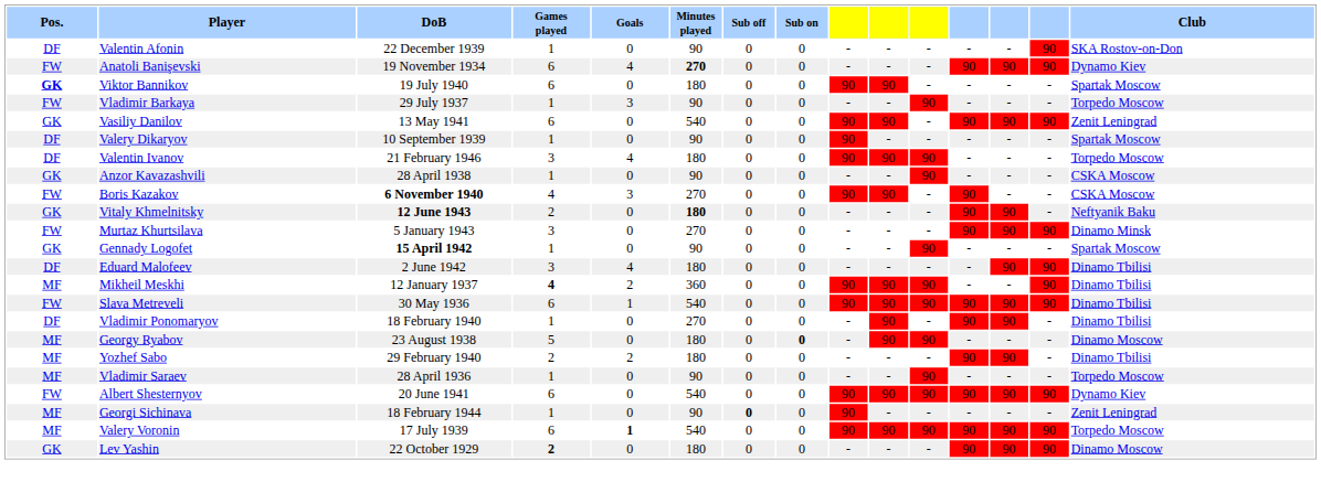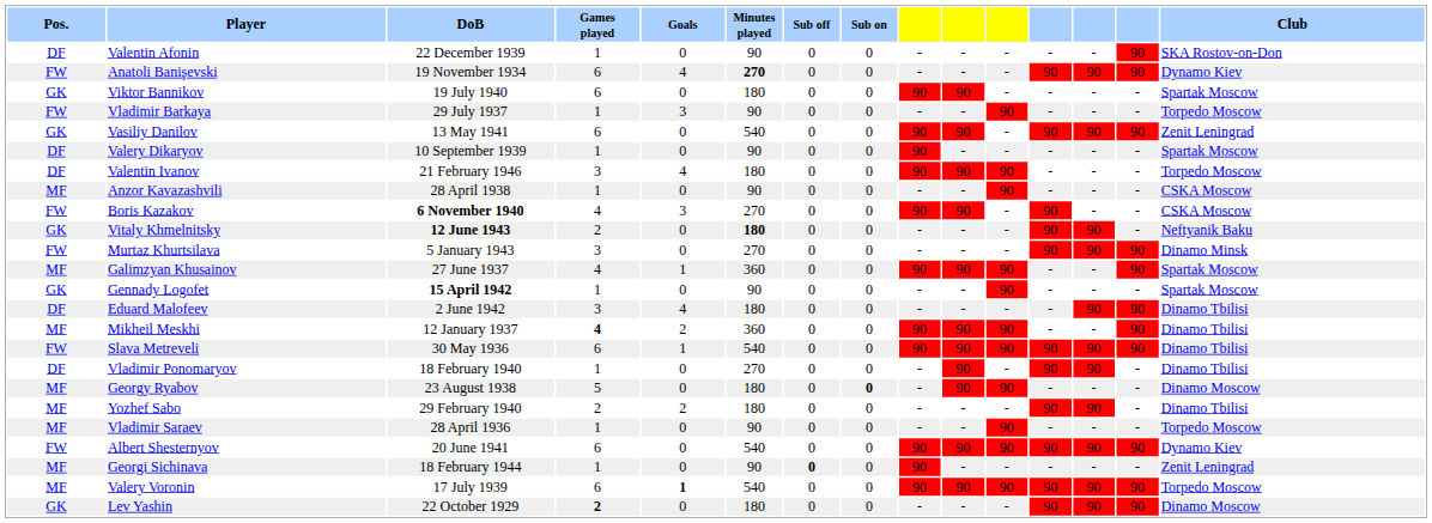 <table border="0" width="100%" style="border: 1px solid #999; background-color:#FFFFFF; text-align:center">
 <tr align="center" bgcolor="#AAD0FF">
 <th width=7%>Pos.</th>
 <th width=20%>Player</th>
 <th width=12%>DoB</th>
 <th width=6%><small>Games<br>played</small></th>
 <th width=6%><small>Goals</small></th>
 <th width=4%><small>Minutes<br>played</small></th>
 <th width=4%><small>Sub off</small></th>
 <th width=4%><small>Sub on</small></th>
 <th width=3% bgcolor=yellow></th>
 <th width=3% bgcolor=yellow></th>
 <th width=3% bgcolor=yellow></th>
 <th width=3%></th>
 <th width=3%></th>
 <th width=3%></th>
 <th width=27%>Club</th>
 </tr>
 <tr>
 <td><a href='#'>DF</a></td>
 <td align="left"><a href='#'>Valentin Afonin</a></td>
 <td>22 December 1939</td>
 <td>1</td>
 <td>0</td>
 <td>90</td>
 <td>0</td>
 <td>0</td>
 <td>-</td>
 <td>-</td>
 <td>-</td>
 <td>-</td>
 <td>-</td>
 <td bgcolor=red>90</td>
 <td align="left"> <a href='#'>SKA Rostov-on-Don</a></td>
 </tr>
 <tr bgcolor="#EFEFEF">
 <td><a href='#'>FW</a></td>
 <td align="left"><a href='#'>Anatoli Banişevski</a></td>
 <td>19 November 1934</td>
 <td>6</td>
 <td>4</td>
 <td><strong>270</strong></td>
 <td>0</td>
 <td>0</td>
 <td>-</td>
 <td>-</td>
 <td>-</td>
 <td bgcolor=red>90</td>
 <td bgcolor=red>90</td>
 <td bgcolor=red>90</td>
 <td align="left"> <a href='#'>Dynamo Kiev</a></td>
 </tr>
 <tr>
-<td><strong><a href='#'>GK</a></strong></td>
+<td><a href='#'>GK</a></td>
 <td align="left"><a href='#'>Viktor Bannikov</a></td>
 <td>19 July 1940</td>
 <td>6</td>
 <td>0</td>
 <td>180</td>
 <td>0</td>
 <td>0</td>
 <td bgcolor=red>90</td>
 <td bgcolor=red>90</td>
 <td>-</td>
 <td>-</td>
 <td>-</td>
 <td>-</td>
 <td align="left"> <a href='#'>Spartak Moscow</a></td>
 </tr>
 <tr bgcolor="#EFEFEF">
 <td><a href='#'>FW</a></td>
 <td align="left"><a href='#'>Vladimir Barkaya</a></td>
 <td>29 July 1937</td>
 <td>1</td>
 <td>3</td>
 <td>90</td>
 <td>0</td>
 <td>0</td>
 <td>-</td>
 <td>-</td>
 <td bgcolor=red>90</td>
 <td>-</td>
 <td>-</td>
 <td>-</td>
 <td align="left"> <a href='#'>Torpedo Moscow</a></td>
 </tr>
 <tr>
 <td><a href='#'>GK</a></td>
 <td align="left"><a href='#'>Vasiliy Danilov</a></td>
 <td>13 May 1941</td>
 <td>6</td>
 <td>0</td>
 <td>540</td>
 <td>0</td>
 <td>0</td>
 <td bgcolor=red>90</td>
 <td bgcolor=red>90</td>
 <td>-</td>
 <td bgcolor=red>90</td>
 <td bgcolor=red>90</td>
 <td bgcolor=red>90</td>
 <td align="left"> <a href='#'>Zenit Leningrad</a></td>
 </tr>
 <tr bgcolor="#EFEFEF">
 <td><a href='#'>DF</a></td>
 <td align="left"><a href='#'>Valery Dikaryov</a></td>
 <td>10 September 1939</td>
 <td>1</td>
 <td>0</td>
 <td>90</td>
 <td>0</td>
 <td>0</td>
 <td bgcolor=red>90</td>
 <td>-</td>
 <td>-</td>
 <td>-</td>
 <td>-</td>
 <td>-</td>
 <td align="left"> <a href='#'>Spartak Moscow</a></td>
 </tr>
 <tr>
 <td><a href='#'>DF</a></td>
 <td align="left"><a href='#'>Valentin Ivanov</a></td>
 <td>21 February 1946</td>
 <td>3</td>
 <td>4</td>
 <td>180</td>
 <td>0</td>
 <td>0</td>
 <td bgcolor=red>90</td>
 <td bgcolor=red>90</td>
 <td bgcolor=red>90</td>
 <td>-</td>
 <td>-</td>
 <td>-</td>
 <td align="left"> <a href='#'>Torpedo Moscow</a></td>
 </tr>
 <tr bgcolor="#EFEFEF">
-<td><a href='#'>GK</a></td>
+<td><a href='#'>MF</a></td>
 <td align="left"><a href='#'>Anzor Kavazashvili</a></td>
 <td>28 April 1938</td>
 <td>1</td>
 <td>0</td>
 <td>90</td>
 <td>0</td>
 <td>0</td>
 <td>-</td>
 <td>-</td>
 <td bgcolor=red>90</td>
 <td>-</td>
 <td>-</td>
 <td>-</td>
 <td align="left"> <a href='#'>CSKA Moscow</a></td>
 </tr>
 <tr>
 <td><a href='#'>FW</a></td>
 <td align="left"><a href='#'>Boris Kazakov</a></td>
 <td><strong>6 November 1940</strong></td>
 <td>4</td>
 <td>3</td>
 <td>270</td>
 <td>0</td>
 <td>0</td>
 <td bgcolor=red>90</td>
 <td bgcolor=red>90</td>
 <td>-</td>
 <td bgcolor=red>90</td>
 <td>-</td>
 <td>-</td>
 <td align="left"> <a href='#'>CSKA Moscow</a></td>
 </tr>
 <tr bgcolor="#EFEFEF">
 <td><a href='#'>GK</a></td>
 <td align="left"><a href='#'>Vitaly Khmelnitsky</a></td>
 <td><strong>12 June 1943</strong></td>
 <td>2</td>
 <td>0</td>
 <td><strong>180</strong></td>
 <td>0</td>
 <td>0</td>
 <td>-</td>
 <td>-</td>
 <td>-</td>
 <td bgcolor=red>90</td>
 <td bgcolor=red>90</td>
 <td>-</td>
 <td align="left"> <a href='#'>Neftyanik Baku</a></td>
 </tr>
 <tr>
 <td><a href='#'>FW</a></td>
 <td align="left"><a href='#'>Murtaz Khurtsilava</a></td>
 <td>5 January 1943</td>
 <td>3</td>
 <td>0</td>
 <td>270</td>
 <td>0</td>
 <td>0</td>
 <td>-</td>
 <td>-</td>
 <td>-</td>
 <td bgcolor=red>90</td>
 <td bgcolor=red>90</td>
 <td bgcolor=red>90</td>
 <td align="left"> <a href='#'>Dinamo Minsk</a></td>
+</tr>
+<tr bgcolor="#EFEFEF">
+<td><a href='#'>MF</a></td>
+<td align="left"><a href='#'>Galimzyan Khusainov</a></td>
+<td>27 June 1937</td>
+<td>4</td>
+<td>1</td>
+<td>360</td>
+<td>0</td>
+<td>0</td>
+<td bgcolor=red>90</td>
+<td bgcolor=red>90</td>
+<td bgcolor=red>90</td>
+<td>-</td>
+<td>-</td>
+<td bgcolor=red>90</td>
+<td align="left"> <a href='#'>Spartak Moscow</a></td>
 </tr>
 <tr>
 <td><a href='#'>GK</a></td>
 <td align="left"><a href='#'>Gennady Logofet</a></td>
 <td><strong>15 April 1942</strong></td>
 <td>1</td>
 <td>0</td>
 <td>90</td>
 <td>0</td>
 <td>0</td>
 <td>-</td>
 <td>-</td>
 <td bgcolor=red>90</td>
 <td>-</td>
 <td>-</td>
 <td>-</td>
 <td align="left"> <a href='#'>Spartak Moscow</a></td>
 </tr>
 <tr bgcolor="#EFEFEF">
 <td><a href='#'>DF</a></td>
 <td align="left"><a href='#'>Eduard Malofeev</a></td>
 <td>2 June 1942</td>
 <td>3</td>
 <td>4</td>
 <td>180</td>
 <td>0</td>
 <td>0</td>
 <td>-</td>
 <td>-</td>
 <td>-</td>
 <td>-</td>
 <td bgcolor=red>90</td>
 <td bgcolor=red>90</td>
 <td align="left"> <a href='#'>Dinamo Tbilisi</a></td>
 </tr>
 <tr>
 <td><a href='#'>MF</a></td>
 <td align="left"><a href='#'>Mikheil Meskhi</a></td>
 <td>12 January 1937</td>
 <td><strong>4</strong></td>
 <td>2</td>
 <td>360</td>
 <td>0</td>
 <td>0</td>
 <td bgcolor=red>90</td>
 <td bgcolor=red>90</td>
 <td bgcolor=red>90</td>
 <td>-</td>
 <td>-</td>
 <td bgcolor=red>90</td>
 <td align="left"> <a href='#'>Dinamo Tbilisi</a></td>
 </tr>
 <tr bgcolor="#EFEFEF">
 <td><a href='#'>FW</a></td>
 <td align="left"><a href='#'>Slava Metreveli</a></td>
 <td>30 May 1936</td>
 <td>6</td>
 <td>1</td>
 <td>540</td>
 <td>0</td>
 <td>0</td>
 <td bgcolor=red>90</td>
 <td bgcolor=red>90</td>
 <td bgcolor=red>90</td>
 <td bgcolor=red>90</td>
 <td bgcolor=red>90</td>
 <td bgcolor=red>90</td>
 <td align="left"> <a href='#'>Dinamo Tbilisi</a></td>
 </tr>
 <tr>
 <td><a href='#'>DF</a></td>
 <td align="left"><a href='#'>Vladimir Ponomaryov</a></td>
 <td>18 February 1940</td>
 <td>1</td>
 <td>0</td>
 <td>270</td>
 <td>0</td>
 <td>0</td>
 <td>-</td>
 <td bgcolor=red>90</td>
 <td>-</td>
 <td bgcolor=red>90</td>
 <td bgcolor=red>90</td>
 <td>-</td>
 <td align="left"> <a href='#'>Dinamo Tbilisi</a></td>
 </tr>
 <tr bgcolor="#EFEFEF">
 <td><a href='#'>MF</a></td>
 <td align="left"><a href='#'>Georgy Ryabov</a></td>
 <td>23 August 1938</td>
 <td>5</td>
 <td>0</td>
 <td>180</td>
 <td>0</td>
 <td><strong>0</strong></td>
 <td>-</td>
 <td bgcolor=red>90</td>
 <td bgcolor=red>90</td>
 <td>-</td>
 <td>-</td>
 <td>-</td>
 <td align="left"> <a href='#'>Dinamo Moscow</a></td>
 </tr>
 <tr>
 <td><a href='#'>MF</a></td>
 <td align="left"><a href='#'>Yozhef Sabo</a></td>
 <td>29 February 1940</td>
 <td>2</td>
 <td>2</td>
 <td>180</td>
 <td>0</td>
 <td>0</td>
 <td>-</td>
 <td>-</td>
 <td>-</td>
 <td bgcolor=red>90</td>
 <td bgcolor=red>90</td>
 <td>-</td>
 <td align="left"> <a href='#'>Dinamo Tbilisi</a></td>
 </tr>
 <tr bgcolor="#EFEFEF">
 <td><a href='#'>MF</a></td>
 <td align="left"><a href='#'>Vladimir Saraev</a></td>
 <td>28 April 1936</td>
 <td>1</td>
 <td>0</td>
 <td>90</td>
 <td>0</td>
 <td>0</td>
 <td>-</td>
 <td>-</td>
 <td bgcolor=red>90</td>
 <td>-</td>
 <td>-</td>
 <td>-</td>
 <td align="left"> <a href='#'>Torpedo Moscow</a></td>
 </tr>
 <tr>
 <td><a href='#'>FW</a></td>
 <td align="left"><a href='#'>Albert Shesternyov</a></td>
 <td>20 June 1941</td>
 <td>6</td>
 <td>0</td>
 <td>540</td>
 <td>0</td>
 <td>0</td>
 <td bgcolor=red>90</td>
 <td bgcolor=red>90</td>
 <td bgcolor=red>90</td>
 <td bgcolor=red>90</td>
 <td bgcolor=red>90</td>
 <td bgcolor=red>90</td>
 <td align="left"> <a href='#'>Dynamo Kiev</a></td>
 </tr>
 <tr bgcolor="#EFEFEF">
 <td><a href='#'>MF</a></td>
 <td align="left"><a href='#'>Georgi Sichinava</a></td>
 <td>18 February 1944</td>
 <td>1</td>
 <td>0</td>
 <td>90</td>
 <td><strong>0</strong></td>
 <td>0</td>
 <td bgcolor=red>90</td>
 <td>-</td>
 <td>-</td>
 <td>-</td>
 <td>-</td>
 <td>-</td>
 <td align="left"> <a href='#'>Zenit Leningrad</a></td>
 </tr>
 <tr>
 <td><a href='#'>MF</a></td>
 <td align="left"><a href='#'>Valery Voronin</a></td>
 <td>17 July 1939</td>
 <td>6</td>
 <td><strong>1</strong></td>
 <td>540</td>
 <td>0</td>
 <td>0</td>
 <td bgcolor=red>90</td>
 <td bgcolor=red>90</td>
 <td bgcolor=red>90</td>
 <td bgcolor=red>90</td>
 <td bgcolor=red>90</td>
 <td bgcolor=red>90</td>
 <td align="left"> <a href='#'>Torpedo Moscow</a></td>
 </tr>
 <tr bgcolor="#EFEFEF">
 <td><a href='#'>GK</a></td>
 <td align="left"><a href='#'>Lev Yashin</a></td>
 <td>22 October 1929</td>
 <td><strong>2</strong></td>
 <td>0</td>
 <td>180</td>
 <td>0</td>
 <td>0</td>
 <td>-</td>
 <td>-</td>
 <td>-</td>
 <td bgcolor=red>90</td>
 <td bgcolor=red>90</td>
 <td bgcolor=red>90</td>
 <td align="left"> <a href='#'>Dinamo Moscow</a></td>
 </tr>
 </table>
